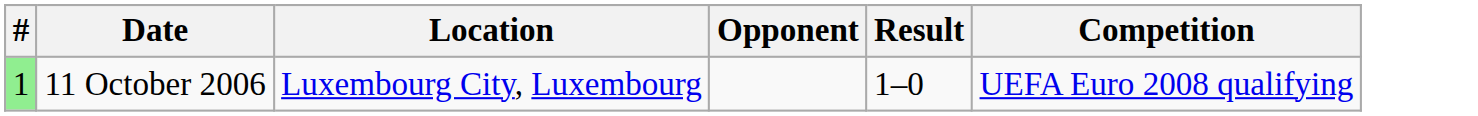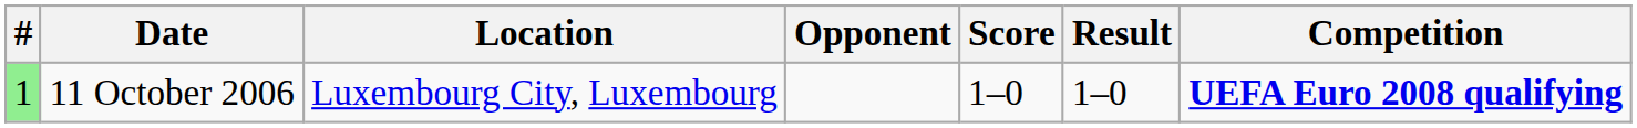 <table class="wikitable">
 <tr>
 <th>#</th>
 <th>Date</th>
 <th>Location</th>
 <th>Opponent</th>
+<th>Score</th>
 <th>Result</th>
 <th>Competition</th>
 </tr>
 <tr>
 <td style="background: lightgreen;">1</td>
 <td>11 October 2006</td>
 <td><a href='#'>Luxembourg City</a>, <a href='#'>Luxembourg</a></td>
 <td></td>
 <td>1–0</td>
-<td><a href='#'>UEFA Euro 2008 qualifying</a></td>
+<td>1–0</td>
+<td><strong><a href='#'>UEFA Euro 2008 qualifying</a></strong></td>
 </tr>
 </table>
